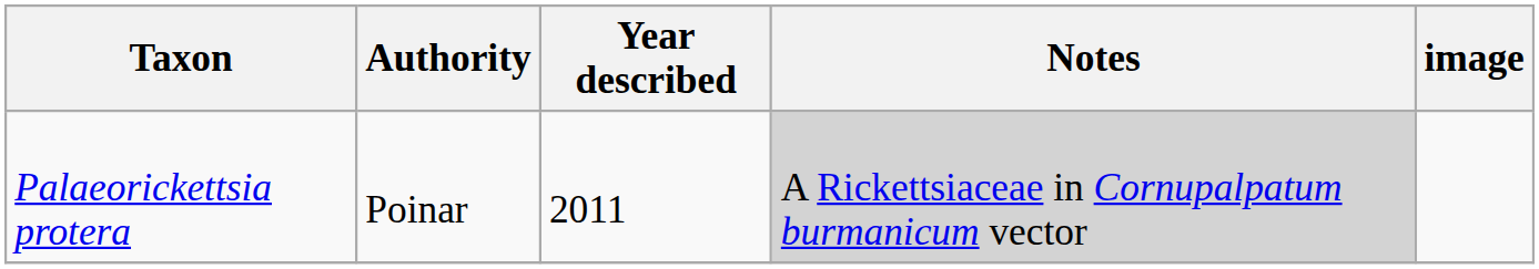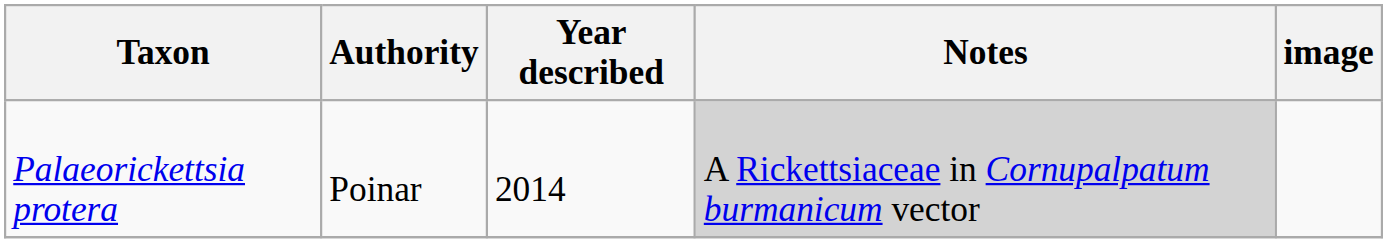 <table class="wikitable sortable" align="center" width="100%">
 <tr>
 <th>Taxon</th>
 <th>Authority</th>
 <th>Year described</th>
 <th>Notes</th>
 <th>image</th>
 </tr>
 <tr>
 <td><br><em><a href='#'>Palaeorickettsia protera</a></em></td>
 <td><br>Poinar</td>
-<td><br>2011</td>
+<td><br>2014</td>
 <td style="background: lightgrey;"><br>A <a href='#'>Rickettsiaceae</a> in <em><a href='#'>Cornupalpatum burmanicum</a></em> vector</td>
 <td><br></td>
 </tr>
 <tr>
 </tr>
 </table>
